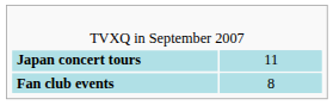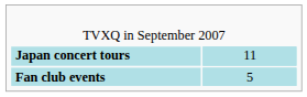 <table class="infobox" style="width:22em; font-size: 88%; text-align:center;">
 <tr>
 <td style="text-align:center;" colspan="2"><br><span>TVXQ in September 2007</span></td>
 </tr>
 <tr style="background-color:#b0e0e6">
 <th scope="row" style="padding:.1em .3em; text-align:left;">Japan concert tours</th>
 <td style="background-color:#b0e0e6; width:33%;">11</td>
 </tr>
 <tr style="background-color:#b0e0e6">
 <th scope="row" style="padding:.1em .3em; text-align:left;">Fan club events</th>
-<td style="background-color:#b0e0e6; width:33%;">8</td>
+<td style="background-color:#b0e0e6; width:33%;">5</td>
 </tr>
 </table>
